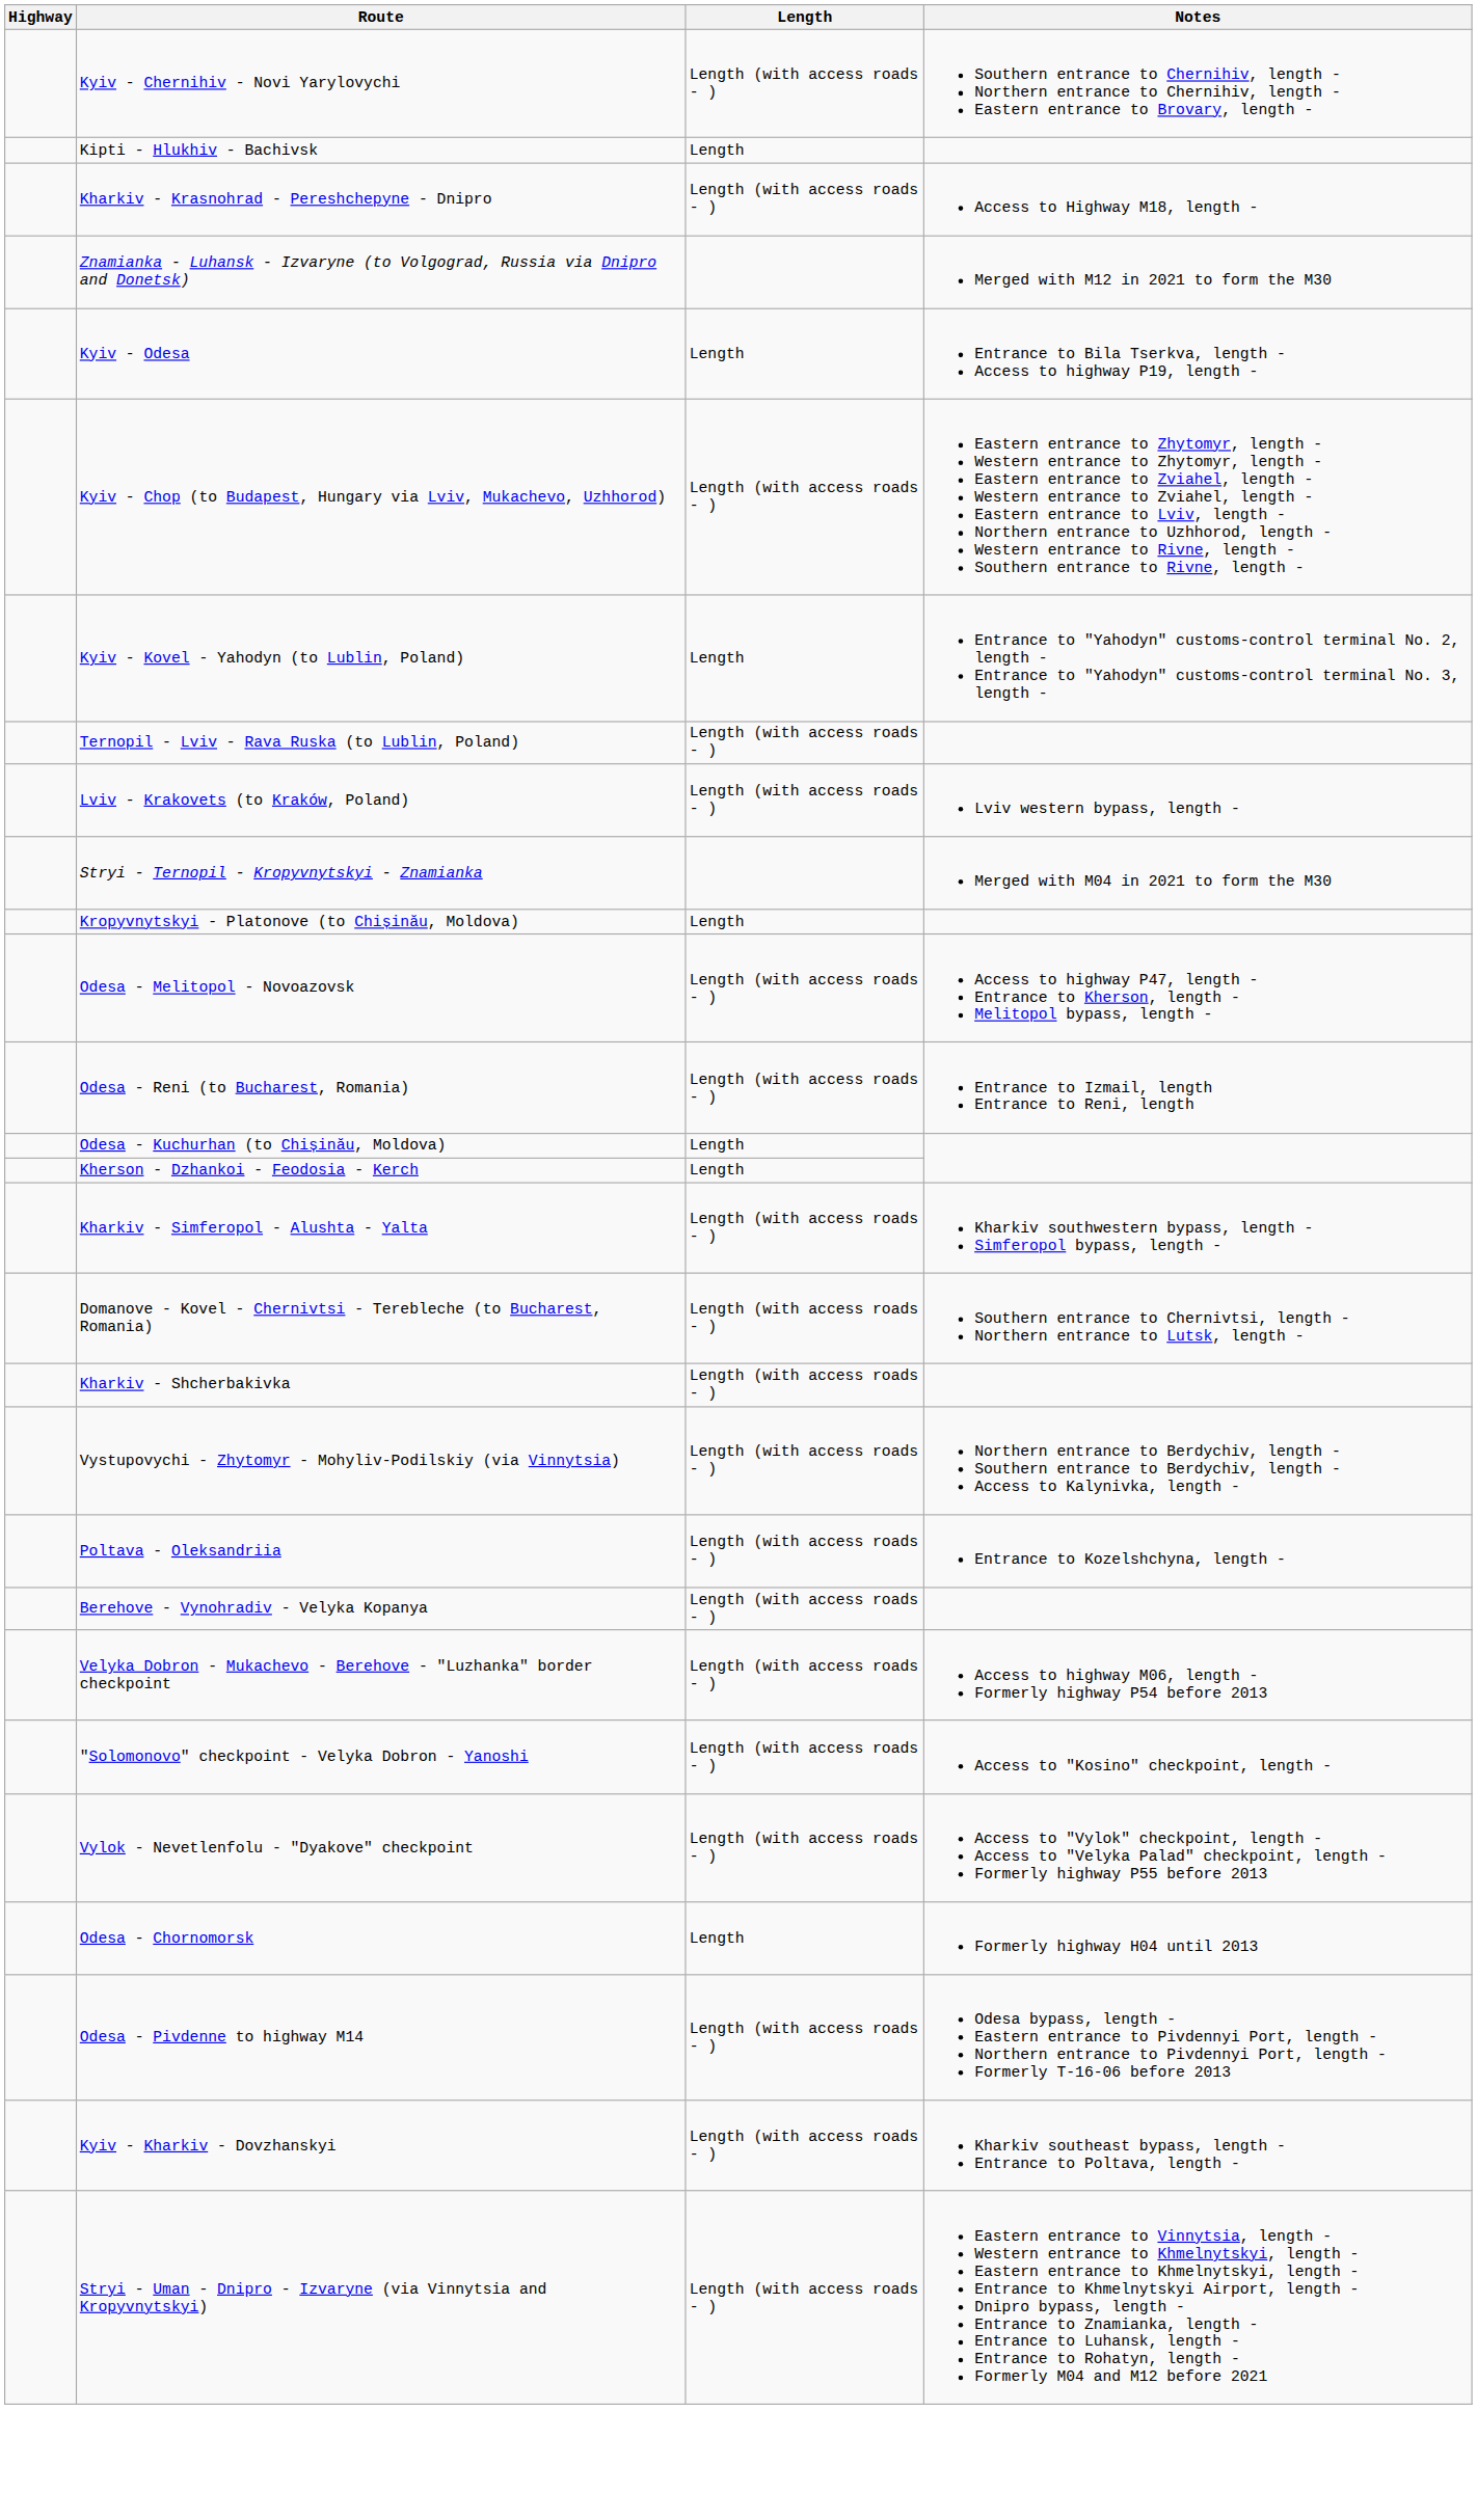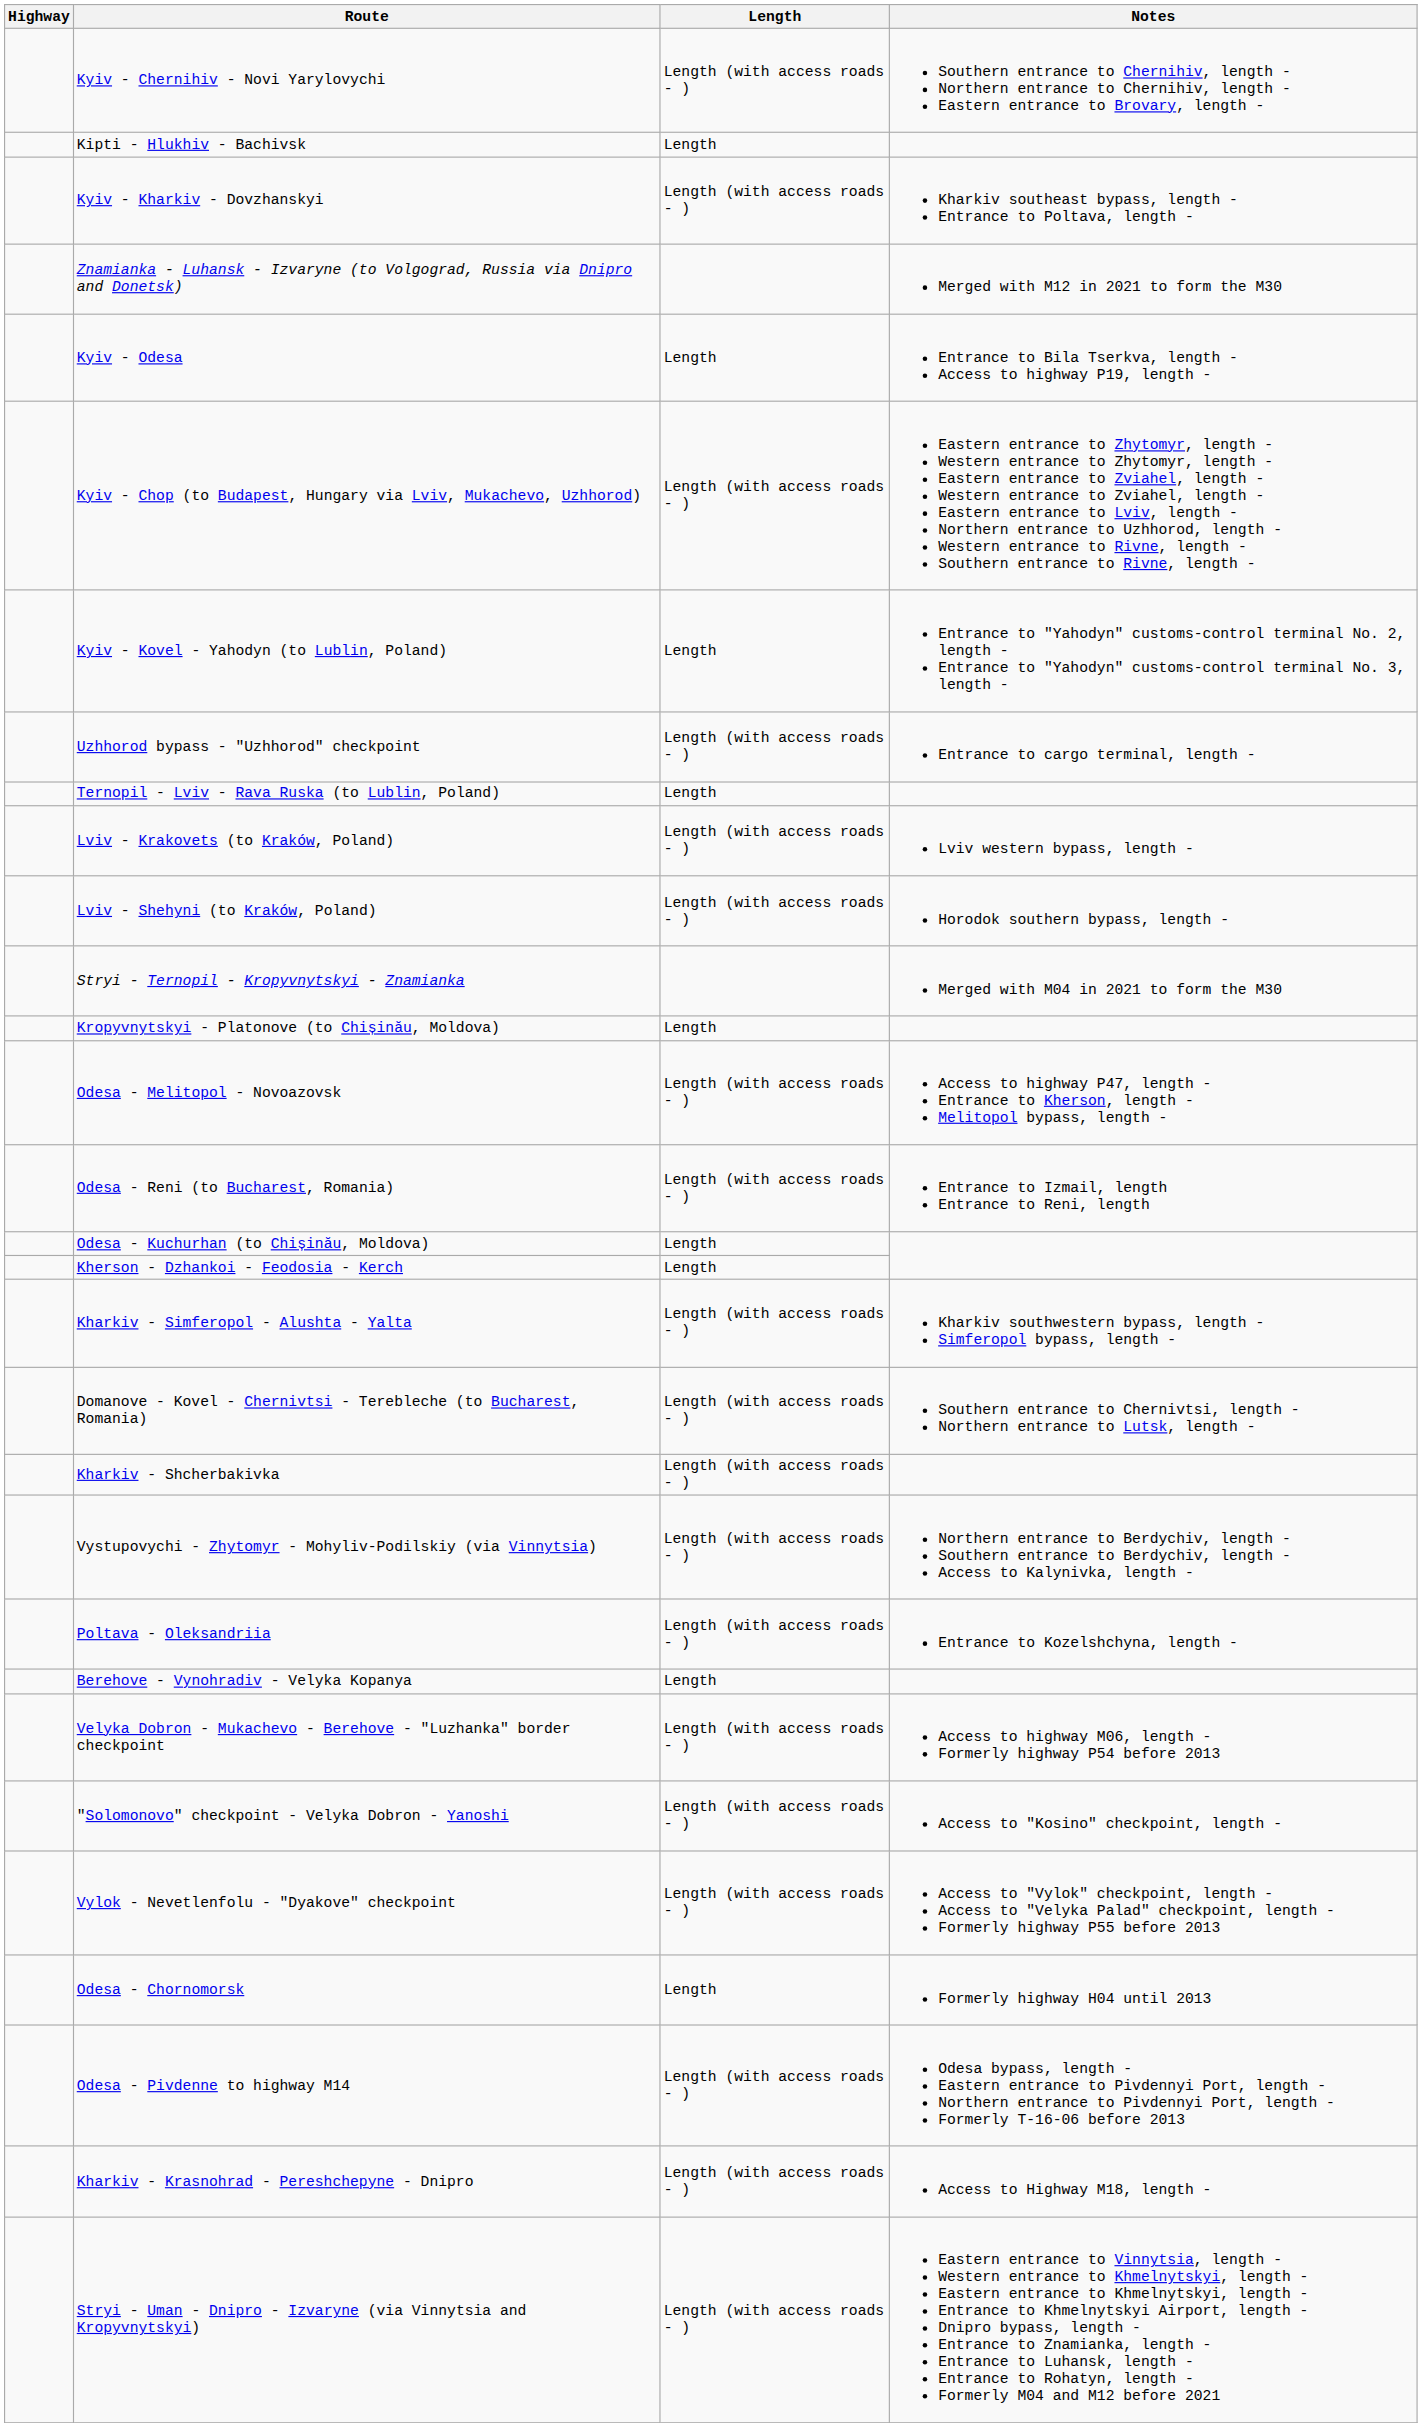 <table class="wikitable">
 <tr>
 <th>Highway</th>
 <th>Route</th>
 <th>Length</th>
 <th>Notes</th>
 </tr>
 <tr>
 <td></td>
 <td><a href='#'>Kyiv</a> - <a href='#'>Chernihiv</a> - Novi Yarylovychi</td>
 <td>Length  (with access roads - )</td>
 <td><br><ul><li>Southern entrance to <a href='#'>Chernihiv</a>, length - </li><li>Northern entrance to Chernihiv, length - </li><li>Eastern entrance to <a href='#'>Brovary</a>, length - </li></ul></td>
 </tr>
 <tr>
 <td></td>
 <td>Kipti - <a href='#'>Hlukhiv</a> - Bachivsk</td>
 <td>Length </td>
 </tr>
 <tr>
 <td></td>
-<td><a href='#'>Kharkiv</a> - <a href='#'>Krasnohrad</a> - <a href='#'>Pereshchepyne</a> - Dnipro</td>
+<td><a href='#'>Kyiv</a> - <a href='#'>Kharkiv</a> - Dovzhanskyi</td>
 <td>Length  (with access roads - )</td>
-<td><br><ul><li>Access to Highway M18, length - </li></ul></td>
+<td><br><ul><li>Kharkiv southeast bypass, length - </li><li>Entrance to Poltava, length - </li></ul></td>
 </tr>
 <tr>
 <td></td>
 <td><em><a href='#'>Znamianka</a> - <a href='#'>Luhansk</a> - Izvaryne (to Volgograd, Russia via <a href='#'>Dnipro</a> and <a href='#'>Donetsk</a>)</em></td>
 <td></td>
 <td><br><ul><li>Merged with M12 in 2021 to form the M30</li></ul></td>
 </tr>
 <tr>
 <td></td>
 <td><a href='#'>Kyiv</a> - <a href='#'>Odesa</a></td>
 <td>Length </td>
 <td><br><ul><li>Entrance to Bila Tserkva, length - </li><li>Access to highway P19, length - </li></ul></td>
 </tr>
 <tr>
 <td></td>
 <td><a href='#'>Kyiv</a> - <a href='#'>Chop</a> (to <a href='#'>Budapest</a>, Hungary via <a href='#'>Lviv</a>, <a href='#'>Mukachevo</a>, <a href='#'>Uzhhorod</a>)</td>
 <td>Length  (with access roads - )</td>
 <td><br><ul><li>Eastern entrance to <a href='#'>Zhytomyr</a>, length - </li><li>Western entrance to Zhytomyr, length - </li><li>Eastern entrance to <a href='#'>Zviahel</a>, length - </li><li>Western entrance to Zviahel, length - </li><li>Eastern entrance to <a href='#'>Lviv</a>, length - </li><li>Northern entrance to Uzhhorod, length - </li><li>Western entrance to <a href='#'>Rivne</a>, length - </li><li>Southern entrance to <a href='#'>Rivne</a>, length - </li></ul></td>
 </tr>
 <tr>
 <td></td>
 <td><a href='#'>Kyiv</a> - <a href='#'>Kovel</a> - Yahodyn (to <a href='#'>Lublin</a>, Poland)</td>
 <td>Length </td>
 <td><br><ul><li>Entrance to "Yahodyn" customs-control terminal No. 2, length - </li><li>Entrance to "Yahodyn" customs-control terminal No. 3, length - </li></ul></td>
 </tr>
 <tr>
 <td></td>
+<td><a href='#'>Uzhhorod</a> bypass - "Uzhhorod" checkpoint</td>
+<td>Length  (with access roads - )</td>
+<td><br><ul><li>Entrance to cargo terminal, length - </li></ul></td>
+</tr>
+<tr>
+<td></td>
 <td><a href='#'>Ternopil</a> - <a href='#'>Lviv</a> - <a href='#'>Rava Ruska</a> (to <a href='#'>Lublin</a>, Poland)</td>
-<td>Length  (with access roads - )</td>
+<td>Length </td>
 </tr>
 <tr>
 <td></td>
 <td><a href='#'>Lviv</a> - <a href='#'>Krakovets</a> (to <a href='#'>Kraków</a>, Poland)</td>
 <td>Length  (with access roads - )</td>
 <td><br><ul><li>Lviv western bypass, length - </li></ul></td>
+</tr>
+<tr>
+<td></td>
+<td><a href='#'>Lviv</a> - <a href='#'>Shehyni</a> (to <a href='#'>Kraków</a>, Poland)</td>
+<td>Length  (with access roads - )</td>
+<td><br><ul><li>Horodok southern bypass, length - </li></ul></td>
 </tr>
 <tr>
 <td></td>
 <td><em>Stryi - <a href='#'>Ternopil</a> - <a href='#'>Kropyvnytskyi</a> - <a href='#'>Znamianka</a></em></td>
 <td></td>
 <td><br><ul><li>Merged with M04 in 2021 to form the M30</li></ul></td>
 </tr>
 <tr>
 <td></td>
 <td><a href='#'>Kropyvnytskyi</a> - Platonove (to <a href='#'>Chișinău</a>, Moldova)</td>
 <td>Length </td>
 </tr>
 <tr>
 <td></td>
 <td><a href='#'>Odesa</a> - <a href='#'>Melitopol</a> - Novoazovsk</td>
 <td>Length  (with access roads - )</td>
 <td><br><ul><li>Access to highway P47, length - </li><li>Entrance to <a href='#'>Kherson</a>, length - </li><li><a href='#'>Melitopol</a> bypass, length - </li></ul></td>
 </tr>
 <tr>
 <td></td>
 <td><a href='#'>Odesa</a> - Reni (to <a href='#'>Bucharest</a>, Romania)</td>
 <td>Length  (with access roads - )</td>
 <td><br><ul><li>Entrance to Izmail, length </li><li>Entrance to Reni, length </li></ul></td>
 </tr>
 <tr>
 <td></td>
 <td><a href='#'>Odesa</a> - <a href='#'>Kuchurhan</a> (to <a href='#'>Chișinău</a>, Moldova)</td>
 <td>Length </td>
 </tr>
 <tr>
 <td></td>
 <td><a href='#'>Kherson</a> - <a href='#'>Dzhankoi</a> - <a href='#'>Feodosia</a> - <a href='#'>Kerch</a></td>
 <td>Length </td>
 </tr>
 <tr>
 <td></td>
 <td><a href='#'>Kharkiv</a> - <a href='#'>Simferopol</a> - <a href='#'>Alushta</a> - <a href='#'>Yalta</a></td>
 <td>Length  (with access roads - )</td>
 <td><br><ul><li>Kharkiv southwestern bypass, length - </li><li><a href='#'>Simferopol</a> bypass, length - </li></ul></td>
 </tr>
 <tr>
 <td></td>
 <td>Domanove - Kovel - <a href='#'>Chernivtsi</a> - Terebleche (to <a href='#'>Bucharest</a>, Romania)</td>
 <td>Length  (with access roads - )</td>
 <td><br><ul><li>Southern entrance to Chernivtsi, length - </li><li>Northern entrance to <a href='#'>Lutsk</a>, length - </li></ul></td>
 </tr>
 <tr>
 <td></td>
 <td><a href='#'>Kharkiv</a> - Shcherbakivka</td>
 <td>Length  (with access roads - )</td>
 </tr>
 <tr>
 <td></td>
 <td>Vystupovychi - <a href='#'>Zhytomyr</a> - Mohyliv-Podilskiy (via <a href='#'>Vinnytsia</a>)</td>
 <td>Length  (with access roads - )</td>
 <td><br><ul><li>Northern entrance to Berdychiv, length - </li><li>Southern entrance to Berdychiv, length - </li><li>Access to Kalynivka, length - </li></ul></td>
 </tr>
 <tr>
 <td></td>
 <td><a href='#'>Poltava</a> - <a href='#'>Oleksandriia</a></td>
 <td>Length  (with access roads - )</td>
 <td><br><ul><li>Entrance to Kozelshchyna, length - </li></ul></td>
 </tr>
 <tr>
 <td></td>
 <td><a href='#'>Berehove</a> - <a href='#'>Vynohradiv</a> - Velyka Kopanya</td>
-<td>Length  (with access roads - )</td>
+<td>Length </td>
 </tr>
 <tr>
 <td></td>
 <td><a href='#'>Velyka Dobron</a> - <a href='#'>Mukachevo</a> - <a href='#'>Berehove</a> - "Luzhanka" border checkpoint</td>
 <td>Length  (with access roads - )</td>
 <td><br><ul><li>Access to highway M06, length - </li><li>Formerly highway P54 before 2013</li></ul></td>
 </tr>
 <tr>
 <td></td>
 <td>"<a href='#'>Solomonovo</a>" checkpoint - Velyka Dobron - <a href='#'>Yanoshi</a></td>
 <td>Length  (with access roads - )</td>
 <td><br><ul><li>Access to "Kosino" checkpoint, length - </li></ul></td>
 </tr>
 <tr>
 <td></td>
 <td><a href='#'>Vylok</a> - Nevetlenfolu - "Dyakove" checkpoint</td>
 <td>Length  (with access roads - )</td>
 <td><br><ul><li>Access to "Vylok" checkpoint, length - </li><li>Access to "Velyka Palad" checkpoint, length - </li><li>Formerly highway P55 before 2013</li></ul></td>
 </tr>
 <tr>
 <td></td>
 <td><a href='#'>Odesa</a> - <a href='#'>Chornomorsk</a></td>
 <td>Length </td>
 <td><br><ul><li>Formerly highway H04 until 2013</li></ul></td>
 </tr>
 <tr>
 <td></td>
 <td><a href='#'>Odesa</a> - <a href='#'>Pivdenne</a> to highway M14</td>
 <td>Length  (with access roads - )</td>
 <td><br><ul><li>Odesa bypass, length - </li><li>Eastern entrance to Pivdennyi Port, length - </li><li>Northern entrance to Pivdennyi Port, length - </li><li>Formerly T-16-06 before 2013</li></ul></td>
 </tr>
 <tr>
 <td></td>
-<td><a href='#'>Kyiv</a> - <a href='#'>Kharkiv</a> - Dovzhanskyi</td>
+<td><a href='#'>Kharkiv</a> - <a href='#'>Krasnohrad</a> - <a href='#'>Pereshchepyne</a> - Dnipro</td>
 <td>Length  (with access roads - )</td>
-<td><br><ul><li>Kharkiv southeast bypass, length - </li><li>Entrance to Poltava, length - </li></ul></td>
+<td><br><ul><li>Access to Highway M18, length - </li></ul></td>
 </tr>
 <tr>
 <td></td>
 <td><a href='#'>Stryi</a> - <a href='#'>Uman</a> - <a href='#'>Dnipro</a> - <a href='#'>Izvaryne</a> (via Vinnytsia and <a href='#'>Kropyvnytskyi</a>)</td>
 <td>Length  (with access roads - )</td>
 <td><br><ul><li>Eastern entrance to <a href='#'>Vinnytsia</a>, length - </li><li>Western entrance to <a href='#'>Khmelnytskyi</a>, length - </li><li>Eastern entrance to Khmelnytskyi, length - </li><li>Entrance to Khmelnytskyi Airport, length - </li><li>Dnipro bypass, length - </li><li>Entrance to Znamianka, length - </li><li>Entrance to Luhansk, length - </li><li>Entrance to Rohatyn, length - </li><li>Formerly M04 and M12 before 2021</li></ul></td>
 </tr>
 </table>
